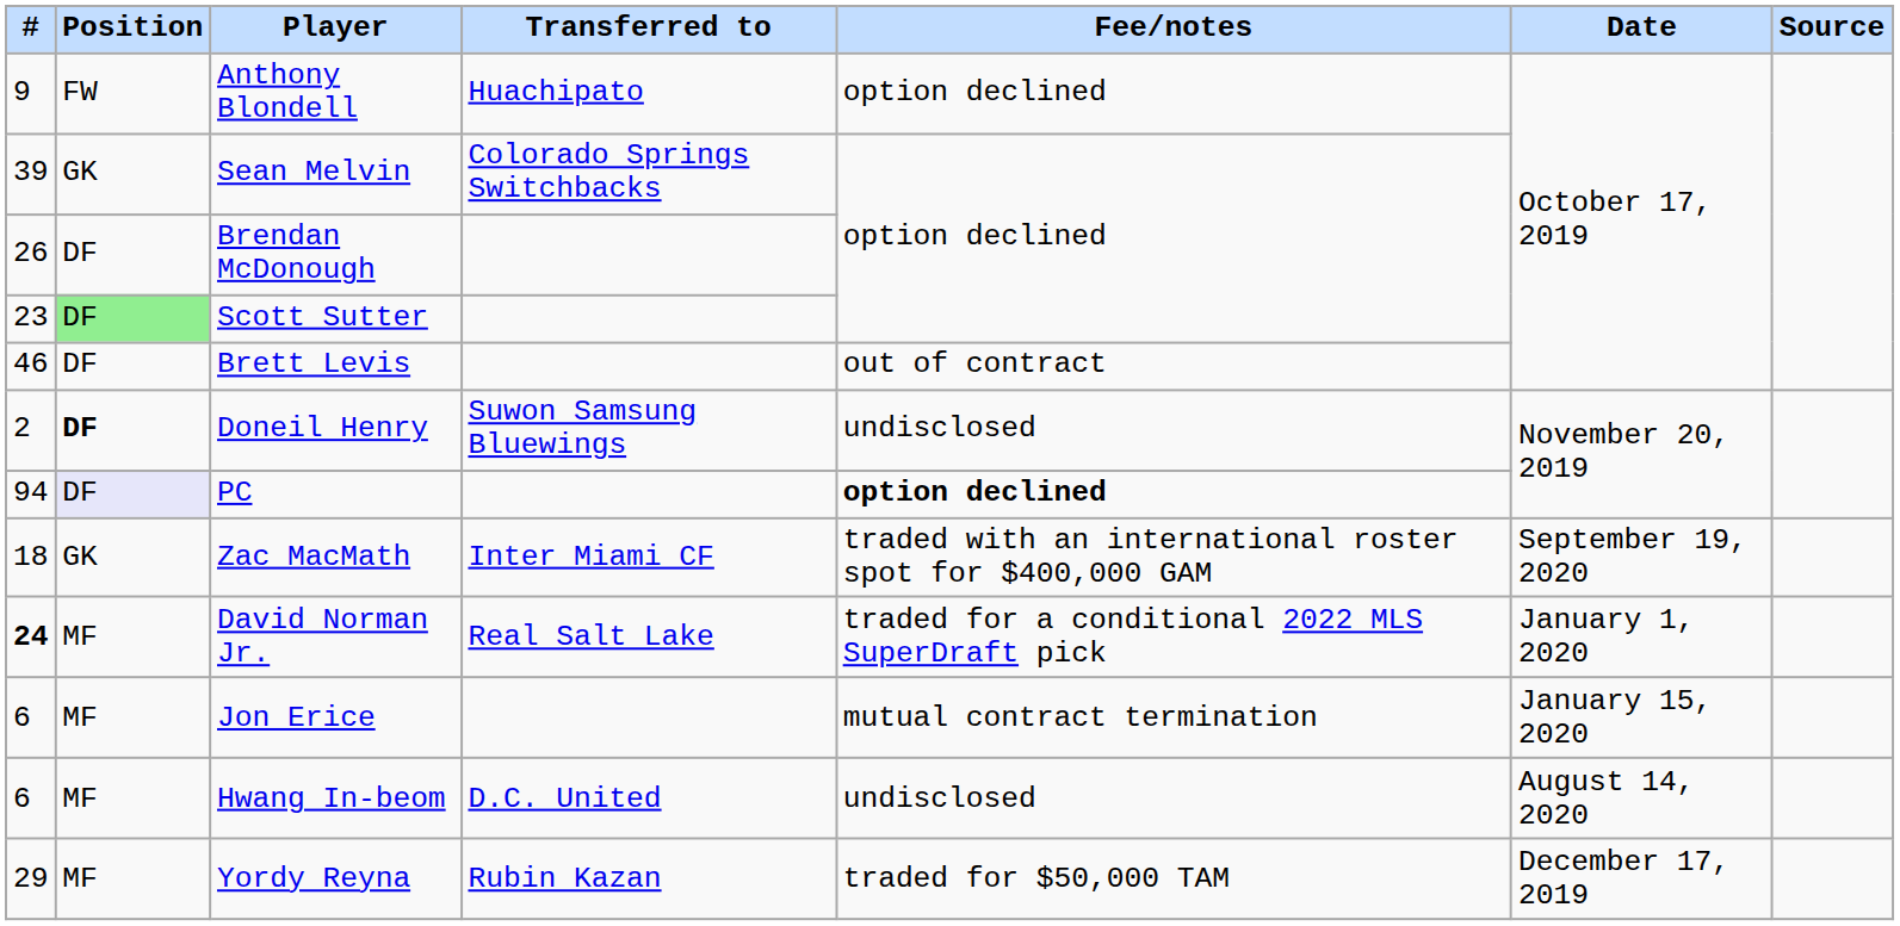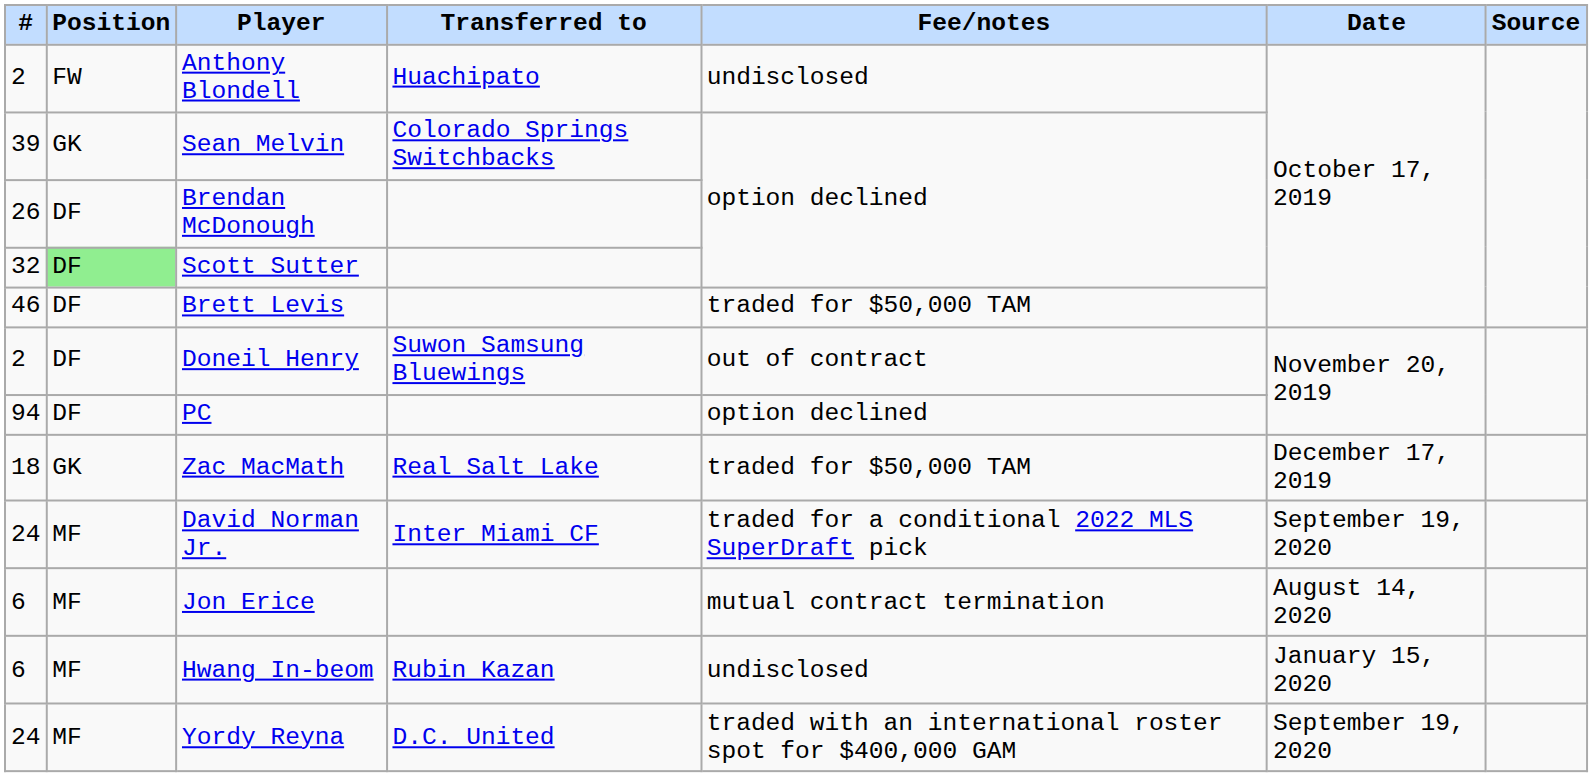 <table class="wikitable sortable" style="width:90%; text-align:center; font-size:95%; text-align:left;">
 <tr>
 <th style="background:#c2ddff;">#</th>
 <th style="background:#c2ddff;">Position</th>
 <th style="background:#c2ddff;">Player</th>
 <th style="background:#c2ddff;">Transferred to</th>
 <th style="background:#c2ddff;">Fee/notes</th>
 <th style="background:#c2ddff;">Date</th>
 <th style="background:#c2ddff;">Source</th>
 </tr>
 <tr>
-<td>9</td>
+<td>2</td>
 <td>FW</td>
 <td> <a href='#'>Anthony Blondell</a></td>
 <td> <a href='#'>Huachipato</a></td>
-<td>option declined</td>
+<td>undisclosed</td>
 <td rowspan="5">October 17, 2019</td>
 <td rowspan="5"></td>
 </tr>
 <tr>
 <td>39</td>
 <td>GK</td>
 <td> <a href='#'>Sean Melvin</a></td>
 <td> <a href='#'>Colorado Springs Switchbacks</a></td>
 <td rowspan="3">option declined</td>
 </tr>
 <tr>
 <td>26</td>
 <td>DF</td>
 <td> <a href='#'>Brendan McDonough</a></td>
 <td></td>
 </tr>
 <tr>
-<td>23</td>
+<td>32</td>
 <td style="background: lightgreen;">DF</td>
 <td> <a href='#'>Scott Sutter</a></td>
 <td></td>
 </tr>
 <tr>
 <td>46</td>
 <td>DF</td>
 <td> <a href='#'>Brett Levis</a></td>
 <td></td>
-<td>out of contract</td>
+<td>traded for $50,000 TAM</td>
 </tr>
 <tr>
 <td>2</td>
-<td><strong>DF</strong></td>
+<td>DF</td>
 <td> <a href='#'>Doneil Henry</a></td>
 <td> <a href='#'>Suwon Samsung Bluewings</a></td>
-<td>undisclosed</td>
+<td>out of contract</td>
 <td rowspan="2">November 20, 2019</td>
 <td rowspan="2"></td>
 </tr>
 <tr>
 <td>94</td>
-<td style="background: lavender;">DF</td>
+<td>DF</td>
 <td> <a href='#'>PC</a></td>
 <td></td>
-<td><strong>option declined</strong></td>
+<td>option declined</td>
 </tr>
 <tr>
 <td>18</td>
 <td>GK</td>
 <td> <a href='#'>Zac MacMath</a></td>
-<td> <a href='#'>Inter Miami CF</a></td>
-<td>traded with an international roster spot for $400,000 GAM</td>
-<td>September 19, 2020</td>
+<td> <a href='#'>Real Salt Lake</a></td>
+<td>traded for $50,000 TAM</td>
+<td>December 17, 2019</td>
 <td></td>
 </tr>
 <tr>
-<td><strong>24</strong></td>
+<td>24</td>
 <td>MF</td>
 <td> <a href='#'>David Norman Jr.</a></td>
-<td> <a href='#'>Real Salt Lake</a></td>
+<td> <a href='#'>Inter Miami CF</a></td>
 <td>traded for a conditional <a href='#'>2022 MLS SuperDraft</a> pick</td>
-<td>January 1, 2020</td>
+<td>September 19, 2020</td>
 <td></td>
 </tr>
 <tr>
 <td>6</td>
 <td>MF</td>
 <td> <a href='#'>Jon Erice</a></td>
 <td></td>
 <td>mutual contract termination</td>
-<td>January 15, 2020</td>
+<td>August 14, 2020</td>
 <td></td>
 </tr>
 <tr>
 <td>6</td>
 <td>MF</td>
 <td> <a href='#'>Hwang In-beom</a></td>
-<td> <a href='#'>D.C. United</a></td>
+<td> <a href='#'>Rubin Kazan</a></td>
 <td>undisclosed</td>
-<td>August 14, 2020</td>
+<td>January 15, 2020</td>
 <td></td>
 </tr>
 <tr>
-<td>29</td>
+<td>24</td>
 <td>MF</td>
 <td> <a href='#'>Yordy Reyna</a></td>
-<td> <a href='#'>Rubin Kazan</a></td>
-<td>traded for $50,000 TAM</td>
-<td>December 17, 2019</td>
+<td> <a href='#'>D.C. United</a></td>
+<td>traded with an international roster spot for $400,000 GAM</td>
+<td>September 19, 2020</td>
 <td></td>
 </tr>
 </table>
